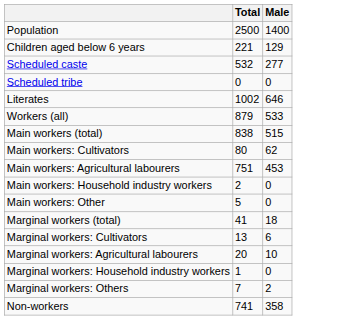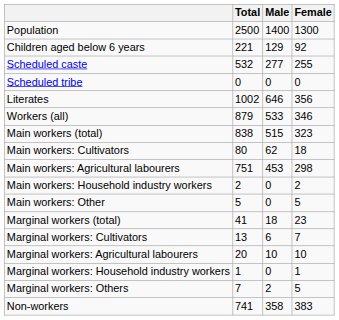 <table class="wikitable sortable">
 <tr>
 <th></th>
 <th>Total</th>
 <th>Male</th>
+<th>Female</th>
 </tr>
 <tr>
 <td>Population</td>
 <td>2500</td>
 <td>1400</td>
+<td>1300</td>
 </tr>
 <tr>
 <td>Children aged below 6 years</td>
 <td>221</td>
 <td>129</td>
+<td>92</td>
 </tr>
 <tr>
 <td><a href='#'>Scheduled caste</a></td>
 <td>532</td>
 <td>277</td>
+<td>255</td>
 </tr>
 <tr>
 <td><a href='#'>Scheduled tribe</a></td>
+<td>0</td>
 <td>0</td>
 <td>0</td>
 </tr>
 <tr>
 <td>Literates</td>
 <td>1002</td>
 <td>646</td>
+<td>356</td>
 </tr>
 <tr>
 <td>Workers (all)</td>
 <td>879</td>
 <td>533</td>
+<td>346</td>
 </tr>
 <tr>
 <td>Main workers (total)</td>
 <td>838</td>
 <td>515</td>
+<td>323</td>
 </tr>
 <tr>
 <td>Main workers: Cultivators</td>
 <td>80</td>
 <td>62</td>
+<td>18</td>
 </tr>
 <tr>
 <td>Main workers: Agricultural labourers</td>
 <td>751</td>
 <td>453</td>
+<td>298</td>
 </tr>
 <tr>
 <td>Main workers: Household industry workers</td>
 <td>2</td>
 <td>0</td>
+<td>2</td>
 </tr>
 <tr>
 <td>Main workers: Other</td>
 <td>5</td>
 <td>0</td>
+<td>5</td>
 </tr>
 <tr>
 <td>Marginal workers (total)</td>
 <td>41</td>
 <td>18</td>
+<td>23</td>
 </tr>
 <tr>
 <td>Marginal workers: Cultivators</td>
 <td>13</td>
 <td>6</td>
+<td>7</td>
 </tr>
 <tr>
 <td>Marginal workers: Agricultural labourers</td>
 <td>20</td>
+<td>10</td>
 <td>10</td>
 </tr>
 <tr>
 <td>Marginal workers: Household industry workers</td>
 <td>1</td>
 <td>0</td>
+<td>1</td>
 </tr>
 <tr>
 <td>Marginal workers: Others</td>
 <td>7</td>
 <td>2</td>
+<td>5</td>
 </tr>
 <tr>
 <td>Non-workers</td>
 <td>741</td>
 <td>358</td>
+<td>383</td>
 </tr>
 </table>
